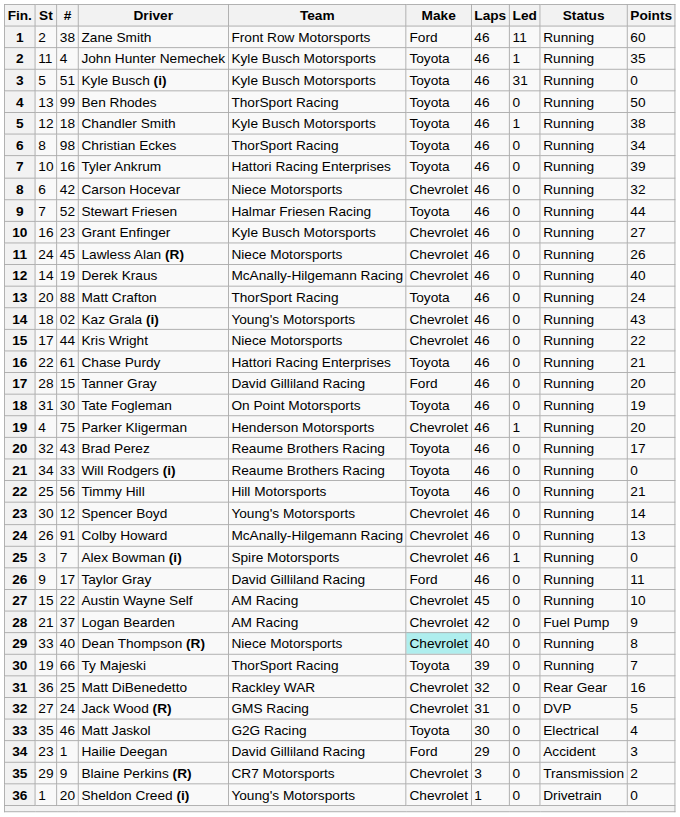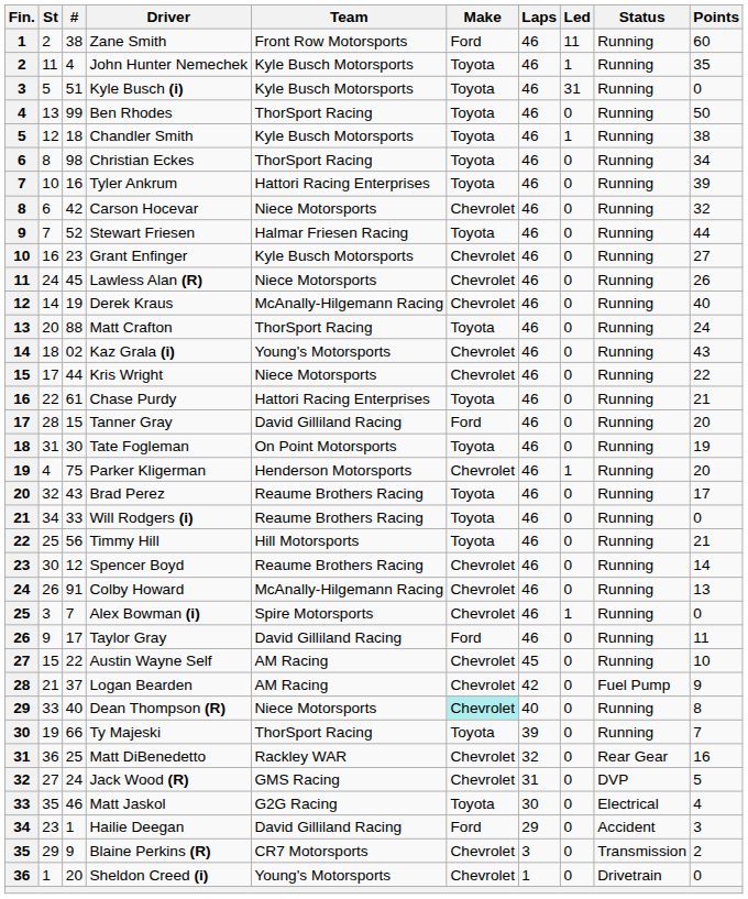 <table class="wikitable" style="font-size:95%">
 <tr>
 <th>Fin.</th>
 <th>St</th>
 <th>#</th>
 <th>Driver</th>
 <th>Team</th>
 <th>Make</th>
 <th>Laps</th>
 <th>Led</th>
 <th>Status</th>
 <th>Points</th>
 </tr>
 <tr>
 <th>1</th>
 <td>2</td>
 <td>38</td>
 <td>Zane Smith</td>
 <td>Front Row Motorsports</td>
 <td>Ford</td>
 <td>46</td>
 <td>11</td>
 <td>Running</td>
 <td>60</td>
 </tr>
 <tr>
 <th>2</th>
 <td>11</td>
 <td>4</td>
 <td>John Hunter Nemechek</td>
 <td>Kyle Busch Motorsports</td>
 <td>Toyota</td>
 <td>46</td>
 <td>1</td>
 <td>Running</td>
 <td>35</td>
 </tr>
 <tr>
 <th>3</th>
 <td>5</td>
 <td>51</td>
 <td>Kyle Busch <strong>(i)</strong></td>
 <td>Kyle Busch Motorsports</td>
 <td>Toyota</td>
 <td>46</td>
 <td>31</td>
 <td>Running</td>
 <td>0</td>
 </tr>
 <tr>
 <th>4</th>
 <td>13</td>
 <td>99</td>
 <td>Ben Rhodes</td>
 <td>ThorSport Racing</td>
 <td>Toyota</td>
 <td>46</td>
 <td>0</td>
 <td>Running</td>
 <td>50</td>
 </tr>
 <tr>
 <th>5</th>
 <td>12</td>
 <td>18</td>
 <td>Chandler Smith</td>
 <td>Kyle Busch Motorsports</td>
 <td>Toyota</td>
 <td>46</td>
 <td>1</td>
 <td>Running</td>
 <td>38</td>
 </tr>
 <tr>
 <th>6</th>
 <td>8</td>
 <td>98</td>
 <td>Christian Eckes</td>
 <td>ThorSport Racing</td>
 <td>Toyota</td>
 <td>46</td>
 <td>0</td>
 <td>Running</td>
 <td>34</td>
 </tr>
 <tr>
 <th>7</th>
 <td>10</td>
 <td>16</td>
 <td>Tyler Ankrum</td>
 <td>Hattori Racing Enterprises</td>
 <td>Toyota</td>
 <td>46</td>
 <td>0</td>
 <td>Running</td>
 <td>39</td>
 </tr>
 <tr>
 <th>8</th>
 <td>6</td>
 <td>42</td>
 <td>Carson Hocevar</td>
 <td>Niece Motorsports</td>
 <td>Chevrolet</td>
 <td>46</td>
 <td>0</td>
 <td>Running</td>
 <td>32</td>
 </tr>
 <tr>
 <th>9</th>
 <td>7</td>
 <td>52</td>
 <td>Stewart Friesen</td>
 <td>Halmar Friesen Racing</td>
 <td>Toyota</td>
 <td>46</td>
 <td>0</td>
 <td>Running</td>
 <td>44</td>
 </tr>
 <tr>
 <th>10</th>
 <td>16</td>
 <td>23</td>
 <td>Grant Enfinger</td>
 <td>Kyle Busch Motorsports</td>
 <td>Chevrolet</td>
 <td>46</td>
 <td>0</td>
 <td>Running</td>
 <td>27</td>
 </tr>
 <tr>
 <th>11</th>
 <td>24</td>
 <td>45</td>
 <td>Lawless Alan <strong>(R)</strong></td>
 <td>Niece Motorsports</td>
 <td>Chevrolet</td>
 <td>46</td>
 <td>0</td>
 <td>Running</td>
 <td>26</td>
 </tr>
 <tr>
 <th>12</th>
 <td>14</td>
 <td>19</td>
 <td>Derek Kraus</td>
 <td>McAnally-Hilgemann Racing</td>
 <td>Chevrolet</td>
 <td>46</td>
 <td>0</td>
 <td>Running</td>
 <td>40</td>
 </tr>
 <tr>
 <th>13</th>
 <td>20</td>
 <td>88</td>
 <td>Matt Crafton</td>
 <td>ThorSport Racing</td>
 <td>Toyota</td>
 <td>46</td>
 <td>0</td>
 <td>Running</td>
 <td>24</td>
 </tr>
 <tr>
 <th>14</th>
 <td>18</td>
 <td>02</td>
 <td>Kaz Grala <strong>(i)</strong></td>
 <td>Young's Motorsports</td>
 <td>Chevrolet</td>
 <td>46</td>
 <td>0</td>
 <td>Running</td>
 <td>43</td>
 </tr>
 <tr>
 <th>15</th>
 <td>17</td>
 <td>44</td>
 <td>Kris Wright</td>
 <td>Niece Motorsports</td>
 <td>Chevrolet</td>
 <td>46</td>
 <td>0</td>
 <td>Running</td>
 <td>22</td>
 </tr>
 <tr>
 <th>16</th>
 <td>22</td>
 <td>61</td>
 <td>Chase Purdy</td>
 <td>Hattori Racing Enterprises</td>
 <td>Toyota</td>
 <td>46</td>
 <td>0</td>
 <td>Running</td>
 <td>21</td>
 </tr>
 <tr>
 <th>17</th>
 <td>28</td>
 <td>15</td>
 <td>Tanner Gray</td>
 <td>David Gilliland Racing</td>
 <td>Ford</td>
 <td>46</td>
 <td>0</td>
 <td>Running</td>
 <td>20</td>
 </tr>
 <tr>
 <th>18</th>
 <td>31</td>
 <td>30</td>
 <td>Tate Fogleman</td>
 <td>On Point Motorsports</td>
 <td>Toyota</td>
 <td>46</td>
 <td>0</td>
 <td>Running</td>
 <td>19</td>
 </tr>
 <tr>
 <th>19</th>
 <td>4</td>
 <td>75</td>
 <td>Parker Kligerman</td>
 <td>Henderson Motorsports</td>
 <td>Chevrolet</td>
 <td>46</td>
 <td>1</td>
 <td>Running</td>
 <td>20</td>
 </tr>
 <tr>
 <th>20</th>
 <td>32</td>
 <td>43</td>
 <td>Brad Perez</td>
 <td>Reaume Brothers Racing</td>
 <td>Toyota</td>
 <td>46</td>
 <td>0</td>
 <td>Running</td>
 <td>17</td>
 </tr>
 <tr>
 <th>21</th>
 <td>34</td>
 <td>33</td>
 <td>Will Rodgers <strong>(i)</strong></td>
 <td>Reaume Brothers Racing</td>
 <td>Toyota</td>
 <td>46</td>
 <td>0</td>
 <td>Running</td>
 <td>0</td>
 </tr>
 <tr>
 <th>22</th>
 <td>25</td>
 <td>56</td>
 <td>Timmy Hill</td>
 <td>Hill Motorsports</td>
 <td>Toyota</td>
 <td>46</td>
 <td>0</td>
 <td>Running</td>
 <td>21</td>
 </tr>
 <tr>
 <th>23</th>
 <td>30</td>
 <td>12</td>
 <td>Spencer Boyd</td>
-<td>Young's Motorsports</td>
+<td>Reaume Brothers Racing</td>
 <td>Chevrolet</td>
 <td>46</td>
 <td>0</td>
 <td>Running</td>
 <td>14</td>
 </tr>
 <tr>
 <th>24</th>
 <td>26</td>
 <td>91</td>
 <td>Colby Howard</td>
 <td>McAnally-Hilgemann Racing</td>
 <td>Chevrolet</td>
 <td>46</td>
 <td>0</td>
 <td>Running</td>
 <td>13</td>
 </tr>
 <tr>
 <th>25</th>
 <td>3</td>
 <td>7</td>
 <td>Alex Bowman <strong>(i)</strong></td>
 <td>Spire Motorsports</td>
 <td>Chevrolet</td>
 <td>46</td>
 <td>1</td>
 <td>Running</td>
 <td>0</td>
 </tr>
 <tr>
 <th>26</th>
 <td>9</td>
 <td>17</td>
 <td>Taylor Gray</td>
 <td>David Gilliland Racing</td>
 <td>Ford</td>
 <td>46</td>
 <td>0</td>
 <td>Running</td>
 <td>11</td>
 </tr>
 <tr>
 <th>27</th>
 <td>15</td>
 <td>22</td>
 <td>Austin Wayne Self</td>
 <td>AM Racing</td>
 <td>Chevrolet</td>
 <td>45</td>
 <td>0</td>
 <td>Running</td>
 <td>10</td>
 </tr>
 <tr>
 <th>28</th>
 <td>21</td>
 <td>37</td>
 <td>Logan Bearden</td>
 <td>AM Racing</td>
 <td>Chevrolet</td>
 <td>42</td>
 <td>0</td>
 <td>Fuel Pump</td>
 <td>9</td>
 </tr>
 <tr>
 <th>29</th>
 <td>33</td>
 <td>40</td>
 <td>Dean Thompson <strong>(R)</strong></td>
 <td>Niece Motorsports</td>
 <td style="background: paleturquoise;">Chevrolet</td>
 <td>40</td>
 <td>0</td>
 <td>Running</td>
 <td>8</td>
 </tr>
 <tr>
 <th>30</th>
 <td>19</td>
 <td>66</td>
 <td>Ty Majeski</td>
 <td>ThorSport Racing</td>
 <td>Toyota</td>
 <td>39</td>
 <td>0</td>
 <td>Running</td>
 <td>7</td>
 </tr>
 <tr>
 <th>31</th>
 <td>36</td>
 <td>25</td>
 <td>Matt DiBenedetto</td>
 <td>Rackley WAR</td>
 <td>Chevrolet</td>
 <td>32</td>
 <td>0</td>
 <td>Rear Gear</td>
 <td>16</td>
 </tr>
 <tr>
 <th>32</th>
 <td>27</td>
 <td>24</td>
 <td>Jack Wood <strong>(R)</strong></td>
 <td>GMS Racing</td>
 <td>Chevrolet</td>
 <td>31</td>
 <td>0</td>
 <td>DVP</td>
 <td>5</td>
 </tr>
 <tr>
 <th>33</th>
 <td>35</td>
 <td>46</td>
 <td>Matt Jaskol</td>
 <td>G2G Racing</td>
 <td>Toyota</td>
 <td>30</td>
 <td>0</td>
 <td>Electrical</td>
 <td>4</td>
 </tr>
 <tr>
 <th>34</th>
 <td>23</td>
 <td>1</td>
 <td>Hailie Deegan</td>
 <td>David Gilliland Racing</td>
 <td>Ford</td>
 <td>29</td>
 <td>0</td>
 <td>Accident</td>
 <td>3</td>
 </tr>
 <tr>
 <th>35</th>
 <td>29</td>
 <td>9</td>
 <td>Blaine Perkins <strong>(R)</strong></td>
 <td>CR7 Motorsports</td>
 <td>Chevrolet</td>
 <td>3</td>
 <td>0</td>
 <td>Transmission</td>
 <td>2</td>
 </tr>
 <tr>
 <th>36</th>
 <td>1</td>
 <td>20</td>
 <td>Sheldon Creed <strong>(i)</strong></td>
 <td>Young's Motorsports</td>
 <td>Chevrolet</td>
 <td>1</td>
 <td>0</td>
 <td>Drivetrain</td>
 <td>0</td>
 </tr>
 <tr>
 <th colspan="10"></th>
 </tr>
 </table>
